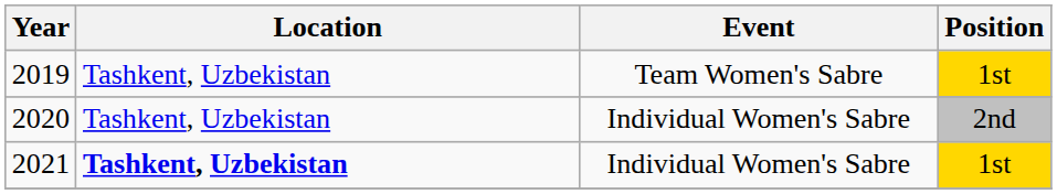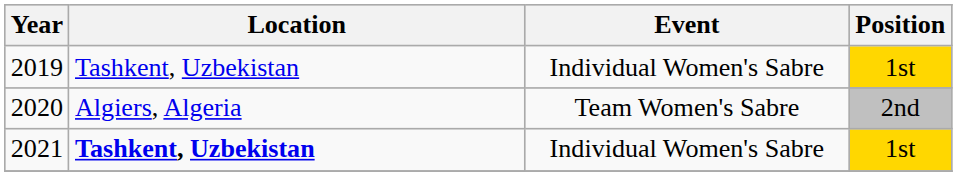 <table class="wikitable" style="text-align:center;">
 <tr>
 <th>Year</th>
 <th style="width:17em">Location</th>
 <th style="width:12em">Event</th>
 <th>Position</th>
 </tr>
 <tr>
 <td>2019</td>
 <td rowspan="1" align="left"> <a href='#'>Tashkent</a>, <a href='#'>Uzbekistan</a></td>
-<td>Team Women's Sabre</td>
+<td>Individual Women's Sabre</td>
 <td bgcolor="gold">1st</td>
 </tr>
 <tr>
 <td>2020</td>
-<td rowspan="1" align="left"> <a href='#'>Tashkent</a>, <a href='#'>Uzbekistan</a></td>
-<td>Individual Women's Sabre</td>
+<td rowspan="1" align="left"> <a href='#'>Algiers</a>, <a href='#'>Algeria</a></td>
+<td>Team Women's Sabre</td>
 <td bgcolor="silver">2nd</td>
 </tr>
 <tr>
 <td>2021</td>
 <td rowspan="1" align="left"><strong> <a href='#'>Tashkent</a>, <a href='#'>Uzbekistan</a></strong></td>
 <td>Individual Women's Sabre</td>
 <td bgcolor="gold">1st</td>
 </tr>
 <tr>
 </tr>
 </table>
